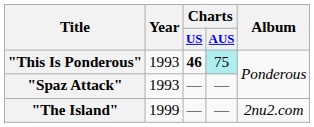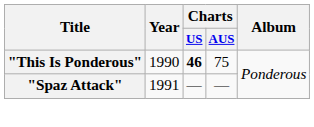 <table class="wikitable plainrowheaders" style="text-align:center;">
 <tr>
 <th scope="col" rowspan="2">Title</th>
 <th scope="col" rowspan="2">Year</th>
 <th scope="col" colspan="2">Charts</th>
 <th scope="col" rowspan="2">Album</th>
 </tr>
 <tr>
 <th scope="col" style="font-size:85%;"><a href='#'>US</a><br></th>
 <th scope="col" style="font-size:85%;"><a href='#'>AUS</a><br></th>
 </tr>
 <tr>
 <th scope="row">"This Is Ponderous"</th>
-<td>1993</td>
+<td>1990</td>
 <td><strong>46</strong></td>
-<td style="background: paleturquoise;">75</td>
+<td>75</td>
 <td rowspan="2"><em>Ponderous</em></td>
 </tr>
 <tr>
 <th scope="row">"Spaz Attack"</th>
-<td>1993</td>
+<td>1991</td>
 <td>—</td>
 <td>—</td>
 </tr>
-<tr>
-<th scope="row">"The Island"</th>
-<td>1999</td>
-<td>—</td>
-<td>—</td>
-<td><em>2nu2.com</em></td>
-</tr>
 </table>
